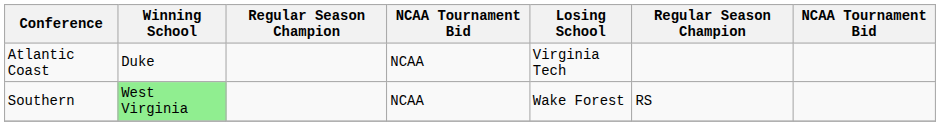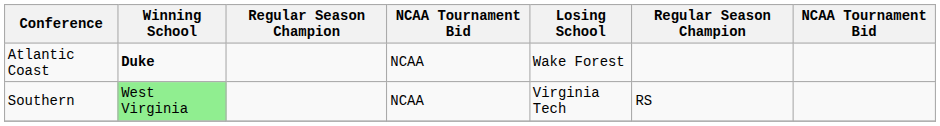 <table class="wikitable">
 <tr>
 <th>Conference</th>
 <th>Winning School</th>
 <th>Regular Season Champion</th>
 <th>NCAA Tournament Bid</th>
 <th>Losing School</th>
 <th>Regular Season Champion</th>
 <th>NCAA Tournament Bid</th>
 </tr>
 <tr>
 <td>Atlantic Coast</td>
-<td>Duke</td>
+<td><strong>Duke</strong></td>
 <td></td>
 <td>NCAA</td>
-<td>Virginia Tech</td>
+<td>Wake Forest</td>
 <td></td>
 <td></td>
 </tr>
 <tr>
 <td>Southern</td>
 <td style="background: lightgreen;">West Virginia</td>
 <td></td>
 <td>NCAA</td>
-<td>Wake Forest</td>
+<td>Virginia Tech</td>
 <td>RS</td>
 <td></td>
 </tr>
 <tr>
 </tr>
 </table>
